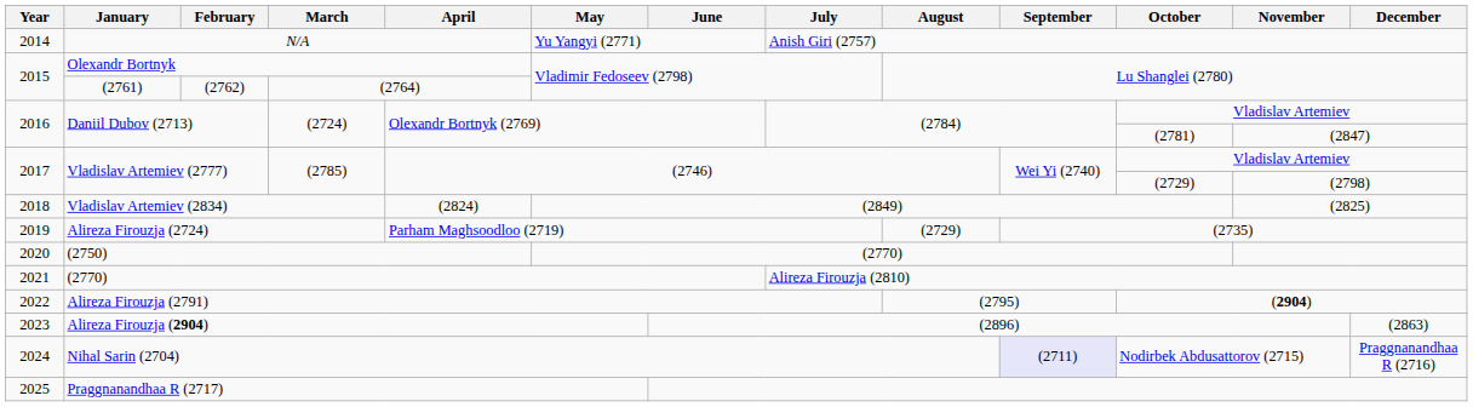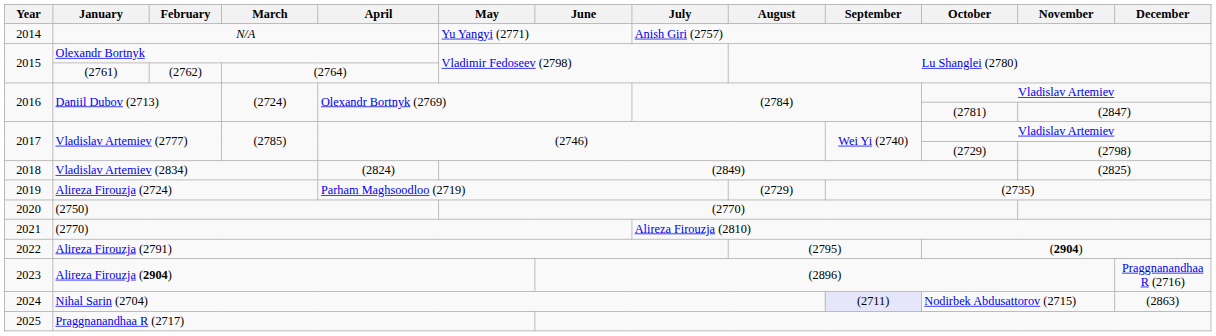 <table class="wikitable center" style="text-align:center">
 <tr>
 <th>Year</th>
 <th style="width:8%">January</th>
 <th style="width:6%">February</th>
 <th style="width:8%">March</th>
 <th style="width:10%">April</th>
 <th style="width:8%">May</th>
 <th style="width:8%">June</th>
 <th style="width:8%">July</th>
 <th style="width:8%">August</th>
 <th style="width:8%">September</th>
 <th style="width:8%">October</th>
 <th style="width:8%">November</th>
 <th style="width:8%">December</th>
 </tr>
 <tr>
 <td>2014</td>
 <td colspan=4><em>N/A</em></td>
 <td colspan=2 align=left> <a href='#'>Yu Yangyi</a> (2771)</td>
 <td colspan=6 align=left> <a href='#'>Anish Giri</a> (2757)</td>
 </tr>
 <tr>
 <td rowspan=2>2015</td>
 <td colspan=4 align=left> <a href='#'>Olexandr Bortnyk</a></td>
 <td colspan=3 rowspan=2 align=left> <a href='#'>Vladimir Fedoseev</a> (2798)</td>
 <td colspan=5 rowspan=2> <a href='#'>Lu Shanglei</a> (2780)</td>
 </tr>
 <tr>
 <td>(2761)</td>
 <td>(2762)</td>
 <td colspan=2>(2764)</td>
 </tr>
 <tr>
 <td rowspan=2>2016</td>
 <td colspan=2 rowspan=2 align=left> <a href='#'>Daniil Dubov</a> (2713)</td>
 <td rowspan=2 align=center> (2724)</td>
 <td colspan=3 rowspan=2 align=left> <a href='#'>Olexandr Bortnyk</a> (2769)</td>
 <td colspan=3 rowspan=2>(2784)</td>
 <td colspan=3> <a href='#'>Vladislav Artemiev</a></td>
 </tr>
 <tr>
 <td>(2781)</td>
 <td colspan=2>(2847)</td>
 </tr>
 <tr>
 <td rowspan=2>2017</td>
 <td colspan=2 align=left rowspan=2> <a href='#'>Vladislav Artemiev</a> (2777)</td>
 <td rowspan=2>(2785)</td>
 <td colspan=5 rowspan=2>(2746)</td>
 <td rowspan=2> <a href='#'>Wei Yi</a> (2740)</td>
 <td colspan=3> <a href='#'>Vladislav Artemiev</a></td>
 </tr>
 <tr>
 <td>(2729)</td>
 <td colspan=2>(2798)</td>
 </tr>
 <tr>
 <td>2018</td>
 <td colspan=3 align=left> <a href='#'>Vladislav Artemiev</a> (2834)</td>
 <td>(2824)</td>
 <td colspan=6>(2849)</td>
 <td colspan="2">(2825)</td>
 </tr>
 <tr>
 <td>2019</td>
 <td colspan=3 align=left> <a href='#'>Alireza Firouzja</a> (2724)</td>
 <td colspan=4 align=left> <a href='#'>Parham Maghsoodloo</a> (2719)</td>
 <td>(2729)</td>
 <td colspan=4>(2735)</td>
 </tr>
 <tr>
 <td>2020</td>
 <td colspan=4 align=left> (2750)</td>
 <td colspan=6>(2770)</td>
 </tr>
 <tr>
 <td>2021</td>
 <td colspan=6 align=left> (2770)</td>
 <td colspan=6 align=left> <a href='#'>Alireza Firouzja</a> (2810)</td>
 </tr>
 <tr>
 <td>2022</td>
 <td colspan=7 align=left> <a href='#'>Alireza Firouzja</a> (2791)</td>
 <td colspan=2>(2795)</td>
 <td colspan=3>(<strong>2904</strong>)</td>
 </tr>
 <tr>
 <td>2023</td>
 <td colspan=5 align=left> <a href='#'>Alireza Firouzja</a> (<strong>2904</strong>)</td>
 <td colspan=6>(2896)</td>
-<td>(2863)</td>
+<td> <a href='#'>Praggnanandhaa R</a> (2716)</td>
 </tr>
 <tr>
 <td>2024</td>
 <td colspan=8 align=left> <a href='#'>Nihal Sarin</a> (2704)</td>
 <td style="background: lavender;">(2711)</td>
 <td colspan=2 align=left> <a href='#'>Nodirbek Abdusattorov</a> (2715)</td>
-<td> <a href='#'>Praggnanandhaa R</a> (2716)</td>
+<td>(2863)</td>
 </tr>
 <tr>
 <td>2025</td>
 <td colspan=5 align=left> <a href='#'>Praggnanandhaa R</a> (2717)</td>
 </tr>
 </table>
